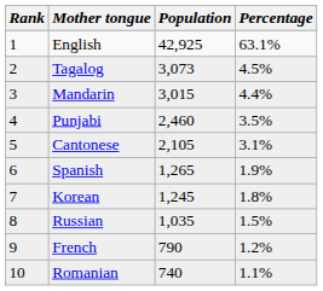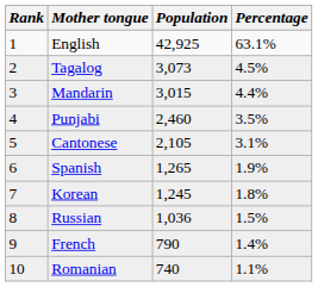 <table class="wikitable">
 <tr style="background:darkGrey;">
 <th><em>Rank</em></th>
 <th><em>Mother tongue</em></th>
 <th><em>Population</em></th>
 <th><em>Percentage</em></th>
 </tr>
 <tr>
 <td>1</td>
 <td>English</td>
 <td>42,925</td>
 <td>63.1%</td>
 </tr>
 <tr style="background:#efefef; color:black">
 <td>2</td>
 <td><a href='#'>Tagalog</a></td>
 <td>3,073</td>
 <td>4.5%</td>
 </tr>
 <tr style="background:#efefef; color:black">
 <td>3</td>
 <td><a href='#'>Mandarin</a></td>
 <td>3,015</td>
 <td>4.4%</td>
 </tr>
 <tr style="background:#efefef; color:black">
 <td>4</td>
 <td><a href='#'>Punjabi</a></td>
 <td>2,460</td>
 <td>3.5%</td>
 </tr>
 <tr style="background:#efefef; color:black">
 <td>5</td>
 <td><a href='#'>Cantonese</a></td>
 <td>2,105</td>
 <td>3.1%</td>
 </tr>
 <tr style="background:#efefef; color:black">
 <td>6</td>
 <td><a href='#'>Spanish</a></td>
 <td>1,265</td>
 <td>1.9%</td>
 </tr>
 <tr style="background:#efefef; color:black">
 <td>7</td>
 <td><a href='#'>Korean</a></td>
 <td>1,245</td>
 <td>1.8%</td>
 </tr>
 <tr style="background:#efefef; color:black">
 <td>8</td>
 <td><a href='#'>Russian</a></td>
-<td>1,035</td>
+<td>1,036</td>
 <td>1.5%</td>
 </tr>
 <tr style="background:#efefef; color:black">
 <td>9</td>
 <td><a href='#'>French</a></td>
 <td>790</td>
-<td>1.2%</td>
+<td>1.4%</td>
 </tr>
 <tr style="background:#efefef; color:black">
 <td>10</td>
 <td><a href='#'>Romanian</a></td>
 <td>740</td>
 <td>1.1%</td>
 </tr>
 </table>
